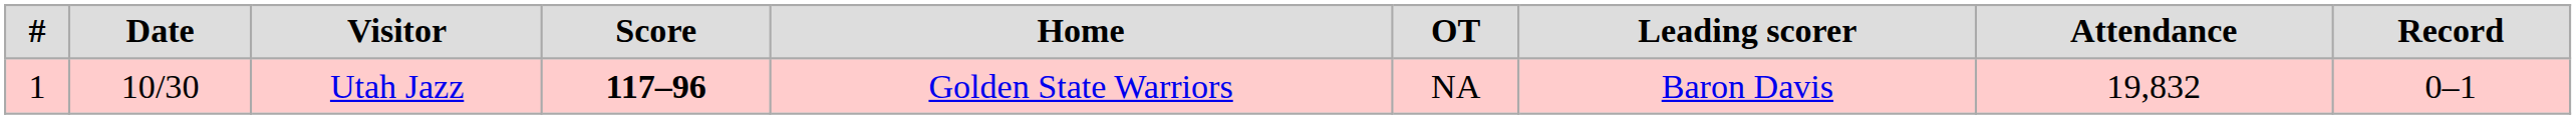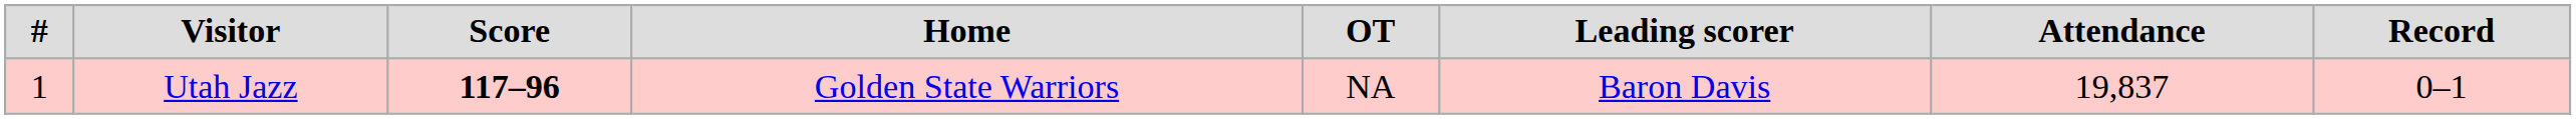 <table class="wikitable" width="95%" style="text-align:center;">
 <tr bgcolor="#dddddd">
 <td><strong>#</strong></td>
-<td><strong>Date</strong></td>
 <td><strong>Visitor</strong></td>
 <td><strong>Score</strong></td>
 <td><strong>Home</strong></td>
 <td><strong>OT</strong></td>
 <td><strong>Leading scorer</strong></td>
 <td><strong>Attendance</strong></td>
 <td><strong>Record</strong></td>
 </tr>
 <tr bgcolor="ffcccc">
 <td>1</td>
-<td>10/30</td>
 <td><a href='#'>Utah Jazz</a></td>
 <td><strong>117–96</strong></td>
 <td><a href='#'>Golden State Warriors</a></td>
 <td>NA</td>
 <td><a href='#'>Baron Davis</a></td>
-<td>19,832</td>
+<td>19,837</td>
 <td>0–1</td>
 </tr>
 </table>
